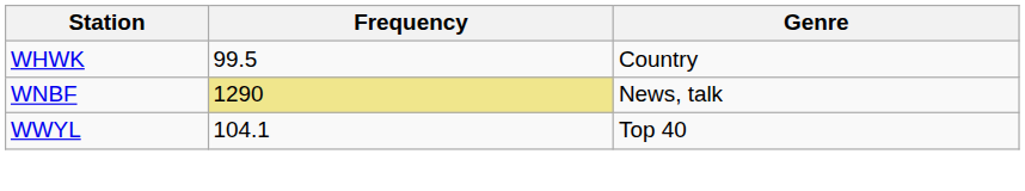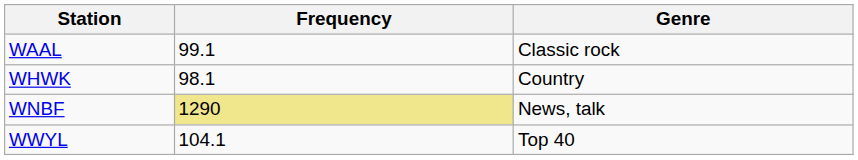 <table class="wikitable" style="width:45em;">
 <tr>
 <th style="width:20%">Station</th>
 <th style="width:40%">Frequency</th>
 <th style="width:40%">Genre</th>
 </tr>
 <tr>
+<td><a href='#'>WAAL</a></td>
+<td>99.1</td>
+<td>Classic rock</td>
+</tr>
+<tr>
 <td><a href='#'>WHWK</a></td>
-<td>99.5</td>
+<td>98.1</td>
 <td>Country</td>
 </tr>
 <tr>
 <td><a href='#'>WNBF</a></td>
 <td style="background: khaki;">1290</td>
 <td>News, talk</td>
 </tr>
 <tr>
 <td><a href='#'>WWYL</a></td>
 <td>104.1</td>
 <td>Top 40</td>
 </tr>
 </table>
